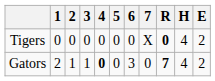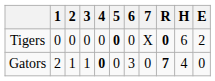 <table align = right border="2" cellpadding="4" cellspacing="0" style="margin: 1em 1em 1em 1em; background: #F9F9F9; border: 1px #aaa solid; border-collapse: collapse;">
 <tr align=center style="background: #F2F2F2;">
 <th></th>
 <th>1</th>
 <th>2</th>
 <th>3</th>
 <th>4</th>
 <th>5</th>
 <th>6</th>
 <th>7</th>
 <th>R</th>
 <th>H</th>
 <th>E</th>
 </tr>
 <tr align=center>
 <td>Tigers</td>
 <td>0</td>
 <td>0</td>
 <td>0</td>
 <td>0</td>
-<td>0</td>
+<td><strong>0</strong></td>
 <td>0</td>
 <td>X</td>
 <td><strong>0</strong></td>
-<td>4</td>
+<td>6</td>
 <td>2</td>
 </tr>
 <tr align=center>
 <td>Gators</td>
 <td>2</td>
 <td>1</td>
 <td>1</td>
 <td><strong>0</strong></td>
 <td>0</td>
 <td>3</td>
 <td>0</td>
 <td><strong>7</strong></td>
 <td>4</td>
-<td>2</td>
+<td>0</td>
 </tr>
 </table>
